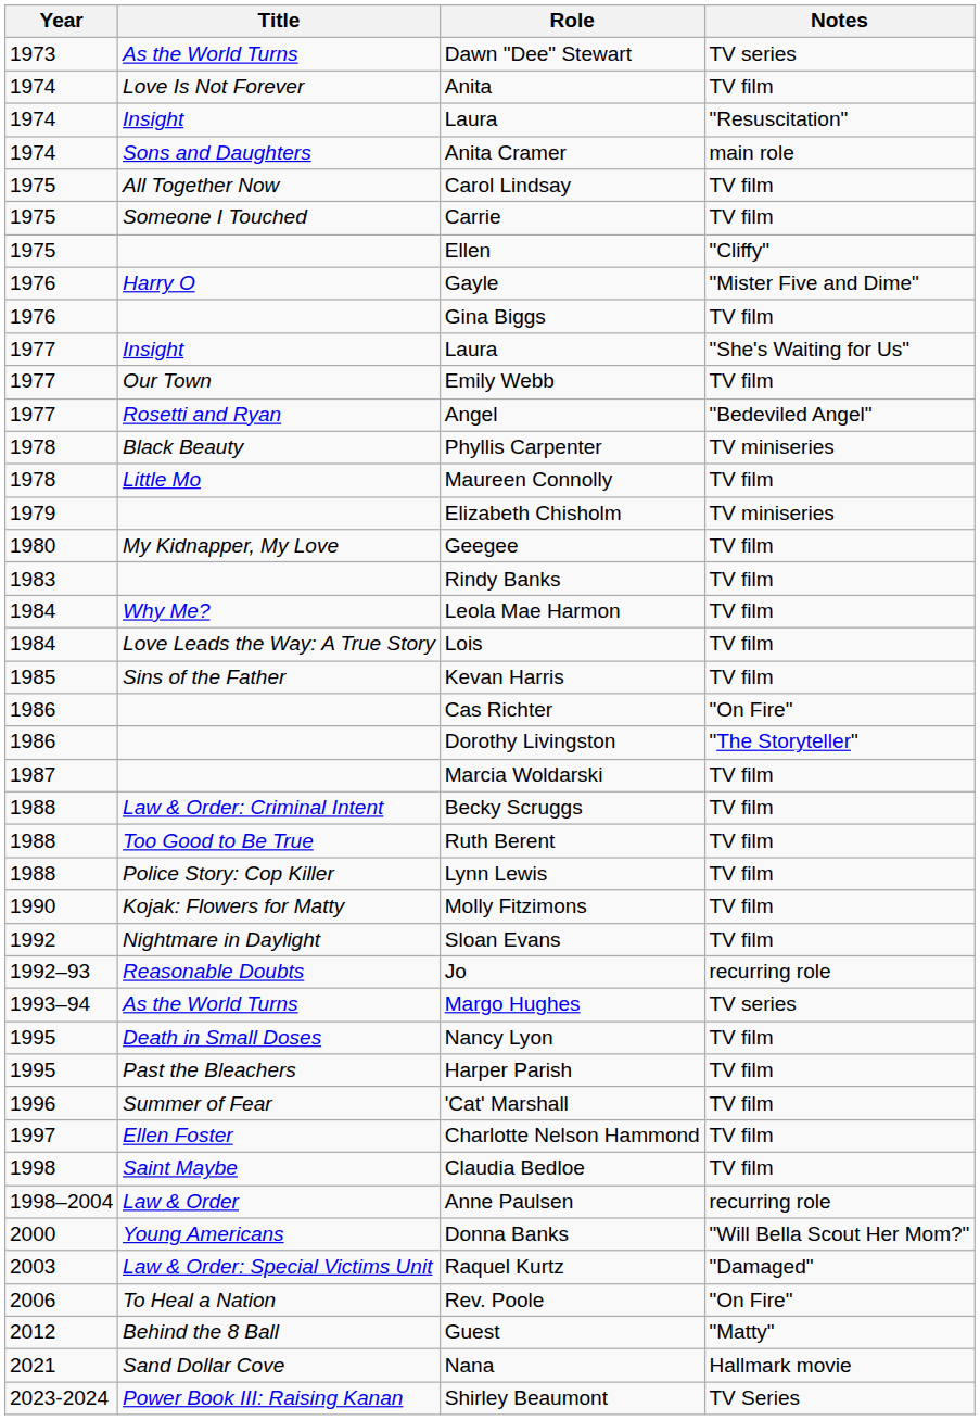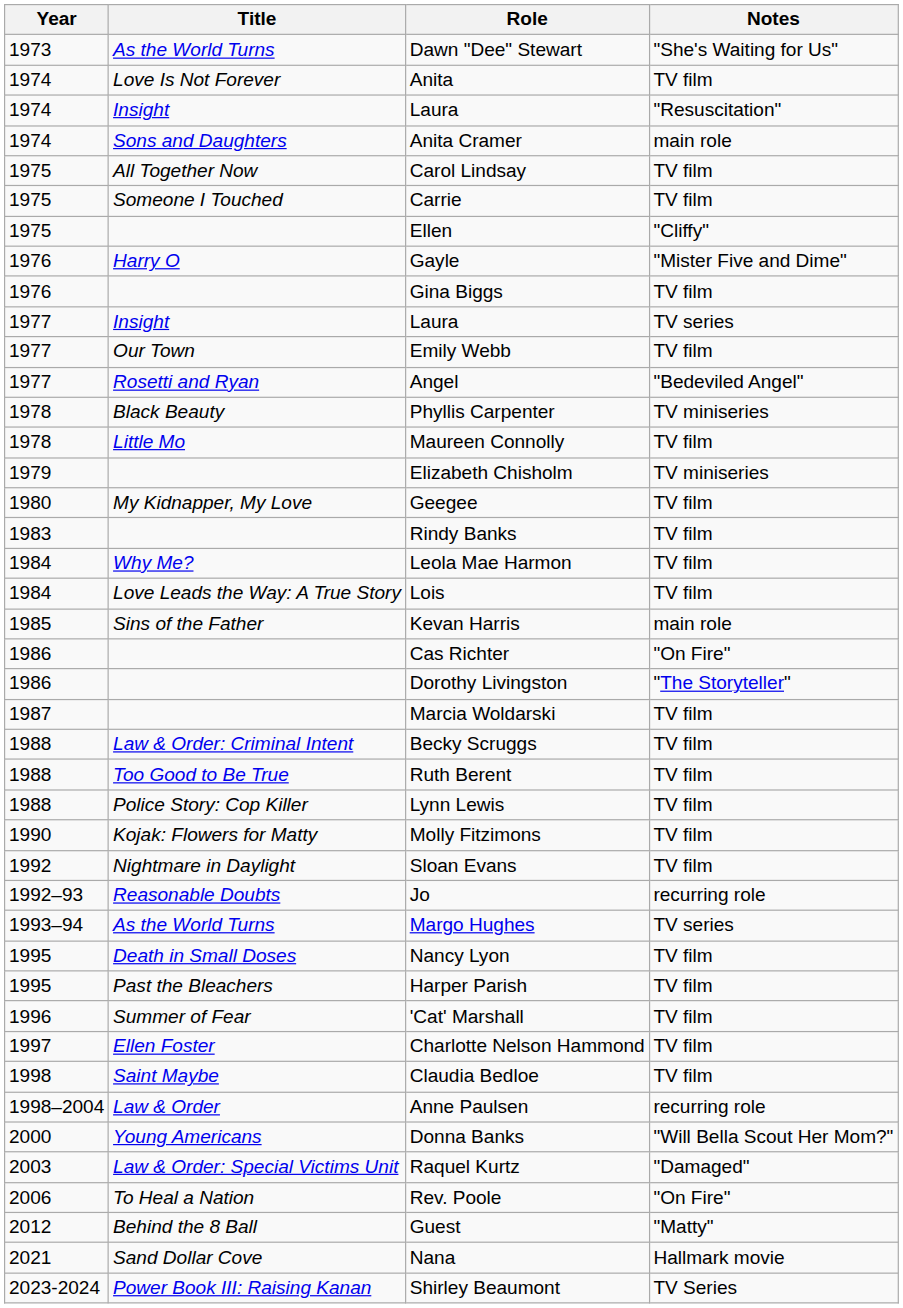 <table class="wikitable sortable">
 <tr>
 <th>Year</th>
 <th>Title</th>
 <th>Role</th>
 <th class="unsortable">Notes</th>
 </tr>
 <tr>
 <td>1973</td>
 <td><em><a href='#'>As the World Turns</a></em></td>
 <td>Dawn "Dee" Stewart</td>
-<td>TV series</td>
+<td>"She's Waiting for Us"</td>
 </tr>
 <tr>
 <td>1974</td>
 <td><em>Love Is Not Forever</em></td>
 <td>Anita</td>
 <td>TV film</td>
 </tr>
 <tr>
 <td>1974</td>
 <td><em><a href='#'>Insight</a></em></td>
 <td>Laura</td>
 <td>"Resuscitation"</td>
 </tr>
 <tr>
 <td>1974</td>
 <td><em><a href='#'>Sons and Daughters</a></em></td>
 <td>Anita Cramer</td>
 <td>main role</td>
 </tr>
 <tr>
 <td>1975</td>
 <td><em>All Together Now</em></td>
 <td>Carol Lindsay</td>
 <td>TV film</td>
 </tr>
 <tr>
 <td>1975</td>
 <td><em>Someone I Touched</em></td>
 <td>Carrie</td>
 <td>TV film</td>
 </tr>
 <tr>
 <td>1975</td>
 <td><em></em></td>
 <td>Ellen</td>
 <td>"Cliffy"</td>
 </tr>
 <tr>
 <td>1976</td>
 <td><em><a href='#'>Harry O</a></em></td>
 <td>Gayle</td>
 <td>"Mister Five and Dime"</td>
 </tr>
 <tr>
 <td>1976</td>
 <td><em></em></td>
 <td>Gina Biggs</td>
 <td>TV film</td>
 </tr>
 <tr>
 <td>1977</td>
 <td><em><a href='#'>Insight</a></em></td>
 <td>Laura</td>
-<td>"She's Waiting for Us"</td>
+<td>TV series</td>
 </tr>
 <tr>
 <td>1977</td>
 <td><em>Our Town</em></td>
 <td>Emily Webb</td>
 <td>TV film</td>
 </tr>
 <tr>
 <td>1977</td>
 <td><em><a href='#'>Rosetti and Ryan</a></em></td>
 <td>Angel</td>
 <td>"Bedeviled Angel"</td>
 </tr>
 <tr>
 <td>1978</td>
 <td><em>Black Beauty</em></td>
 <td>Phyllis Carpenter</td>
 <td>TV miniseries</td>
 </tr>
 <tr>
 <td>1978</td>
 <td><em><a href='#'>Little Mo</a></em></td>
 <td>Maureen Connolly</td>
 <td>TV film</td>
 </tr>
 <tr>
 <td>1979</td>
 <td><em></em></td>
 <td>Elizabeth Chisholm</td>
 <td>TV miniseries</td>
 </tr>
 <tr>
 <td>1980</td>
 <td><em>My Kidnapper, My Love</em></td>
 <td>Geegee</td>
 <td>TV film</td>
 </tr>
 <tr>
 <td>1983</td>
 <td><em></em></td>
 <td>Rindy Banks</td>
 <td>TV film</td>
 </tr>
 <tr>
 <td>1984</td>
 <td><em><a href='#'>Why Me?</a></em></td>
 <td>Leola Mae Harmon</td>
 <td>TV film</td>
 </tr>
 <tr>
 <td>1984</td>
 <td><em>Love Leads the Way: A True Story</em></td>
 <td>Lois</td>
 <td>TV film</td>
 </tr>
 <tr>
 <td>1985</td>
 <td><em>Sins of the Father</em></td>
 <td>Kevan Harris</td>
-<td>TV film</td>
+<td>main role</td>
 </tr>
 <tr>
 <td>1986</td>
 <td><em></em></td>
 <td>Cas Richter</td>
 <td>"On Fire"</td>
 </tr>
 <tr>
 <td>1986</td>
 <td><em></em></td>
 <td>Dorothy Livingston</td>
 <td>"<a href='#'>The Storyteller</a>"</td>
 </tr>
 <tr>
 <td>1987</td>
 <td><em></em></td>
 <td>Marcia Woldarski</td>
 <td>TV film</td>
 </tr>
 <tr>
 <td>1988</td>
 <td><em><a href='#'>Law & Order: Criminal Intent</a></em></td>
 <td>Becky Scruggs</td>
 <td>TV film</td>
 </tr>
 <tr>
 <td>1988</td>
 <td><em><a href='#'>Too Good to Be True</a></em></td>
 <td>Ruth Berent</td>
 <td>TV film</td>
 </tr>
 <tr>
 <td>1988</td>
 <td><em>Police Story: Cop Killer</em></td>
 <td>Lynn Lewis</td>
 <td>TV film</td>
 </tr>
 <tr>
 <td>1990</td>
 <td><em>Kojak: Flowers for Matty</em></td>
 <td>Molly Fitzimons</td>
 <td>TV film</td>
 </tr>
 <tr>
 <td>1992</td>
 <td><em>Nightmare in Daylight</em></td>
 <td>Sloan Evans</td>
 <td>TV film</td>
 </tr>
 <tr>
 <td>1992–93</td>
 <td><em><a href='#'>Reasonable Doubts</a></em></td>
 <td>Jo</td>
 <td>recurring role</td>
 </tr>
 <tr>
 <td>1993–94</td>
 <td><em><a href='#'>As the World Turns</a></em></td>
 <td><a href='#'>Margo Hughes</a></td>
 <td>TV series</td>
 </tr>
 <tr>
 <td>1995</td>
 <td><em><a href='#'>Death in Small Doses</a></em></td>
 <td>Nancy Lyon</td>
 <td>TV film</td>
 </tr>
 <tr>
 <td>1995</td>
 <td><em>Past the Bleachers</em></td>
 <td>Harper Parish</td>
 <td>TV film</td>
 </tr>
 <tr>
 <td>1996</td>
 <td><em>Summer of Fear</em></td>
 <td>'Cat' Marshall</td>
 <td>TV film</td>
 </tr>
 <tr>
 <td>1997</td>
 <td><em><a href='#'>Ellen Foster</a></em></td>
 <td>Charlotte Nelson Hammond</td>
 <td>TV film</td>
 </tr>
 <tr>
 <td>1998</td>
 <td><em><a href='#'>Saint Maybe</a></em></td>
 <td>Claudia Bedloe</td>
 <td>TV film</td>
 </tr>
 <tr>
 <td>1998–2004</td>
 <td><em><a href='#'>Law & Order</a></em></td>
 <td>Anne Paulsen</td>
 <td>recurring role</td>
 </tr>
 <tr>
 <td>2000</td>
 <td><em><a href='#'>Young Americans</a></em></td>
 <td>Donna Banks</td>
 <td>"Will Bella Scout Her Mom?"</td>
 </tr>
 <tr>
 <td>2003</td>
 <td><em><a href='#'>Law & Order: Special Victims Unit</a></em></td>
 <td>Raquel Kurtz</td>
 <td>"Damaged"</td>
 </tr>
 <tr>
 <td>2006</td>
 <td><em>To Heal a Nation</em></td>
 <td>Rev. Poole</td>
 <td>"On Fire"</td>
 </tr>
 <tr>
 <td>2012</td>
 <td><em>Behind the 8 Ball</em></td>
 <td>Guest</td>
 <td>"Matty"</td>
 </tr>
 <tr>
 <td>2021</td>
 <td><em>Sand Dollar Cove</em></td>
 <td>Nana</td>
 <td>Hallmark movie</td>
 </tr>
 <tr>
 <td>2023-2024</td>
 <td><em><a href='#'>Power Book III: Raising Kanan</a></em></td>
 <td>Shirley Beaumont</td>
 <td>TV Series</td>
 </tr>
 </table>
